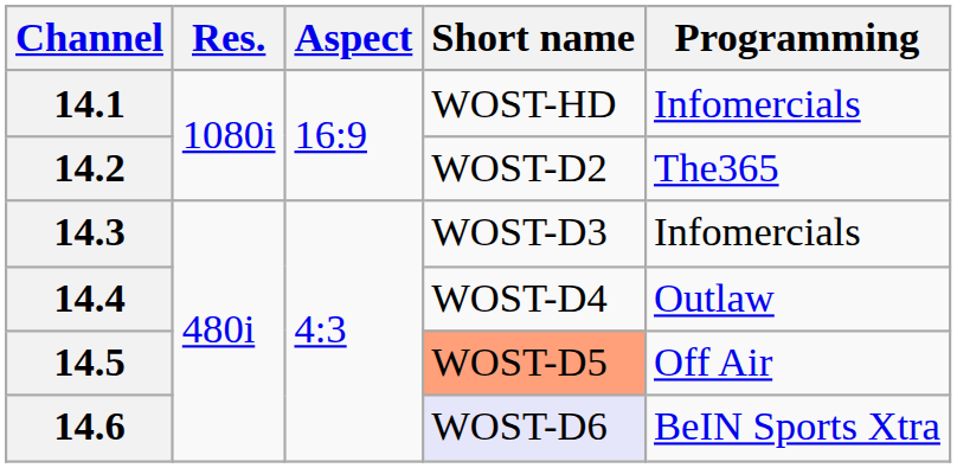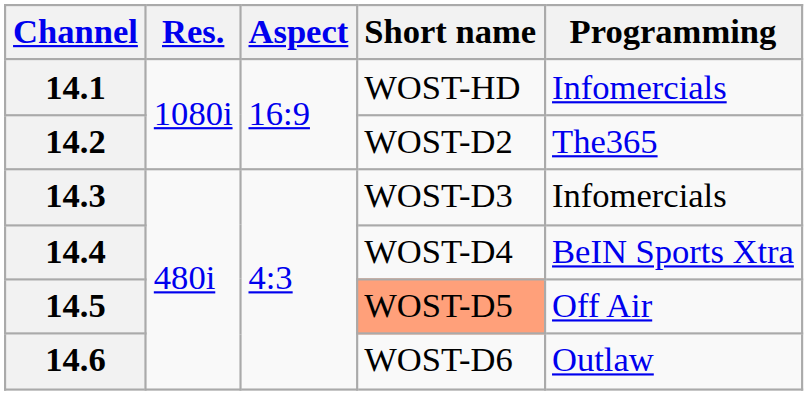 <table class="wikitable">
 <tr>
 <th scope = "col"><a href='#'>Channel</a></th>
 <th scope = "col"><a href='#'>Res.</a></th>
 <th scope = "col"><a href='#'>Aspect</a></th>
 <th scope = "col">Short name</th>
 <th scope = "col">Programming</th>
 </tr>
 <tr>
 <th scope = "row">14.1</th>
 <td rowspan="2"><a href='#'>1080i</a></td>
 <td rowspan=2><a href='#'>16:9</a></td>
 <td>WOST-HD</td>
 <td><a href='#'>Infomercials</a></td>
 </tr>
 <tr>
 <th scope = "row">14.2</th>
 <td>WOST-D2</td>
 <td><a href='#'>The365</a></td>
 </tr>
 <tr>
 <th scope = "row">14.3</th>
 <td rowspan="4"><a href='#'>480i</a></td>
 <td rowspan=4><a href='#'>4:3</a></td>
 <td>WOST-D3</td>
 <td>Infomercials</td>
 </tr>
 <tr>
 <th scope = "row">14.4</th>
 <td>WOST-D4</td>
-<td><a href='#'>Outlaw</a></td>
+<td><a href='#'>BeIN Sports Xtra</a></td>
 </tr>
 <tr>
 <th scope = "row">14.5</th>
 <td style="background: lightsalmon;">WOST-D5</td>
 <td><a href='#'>Off Air</a></td>
 </tr>
 <tr>
 <th scope = "row">14.6</th>
-<td style="background: lavender;">WOST-D6</td>
-<td><a href='#'>BeIN Sports Xtra</a></td>
+<td>WOST-D6</td>
+<td><a href='#'>Outlaw</a></td>
 </tr>
 </table>
